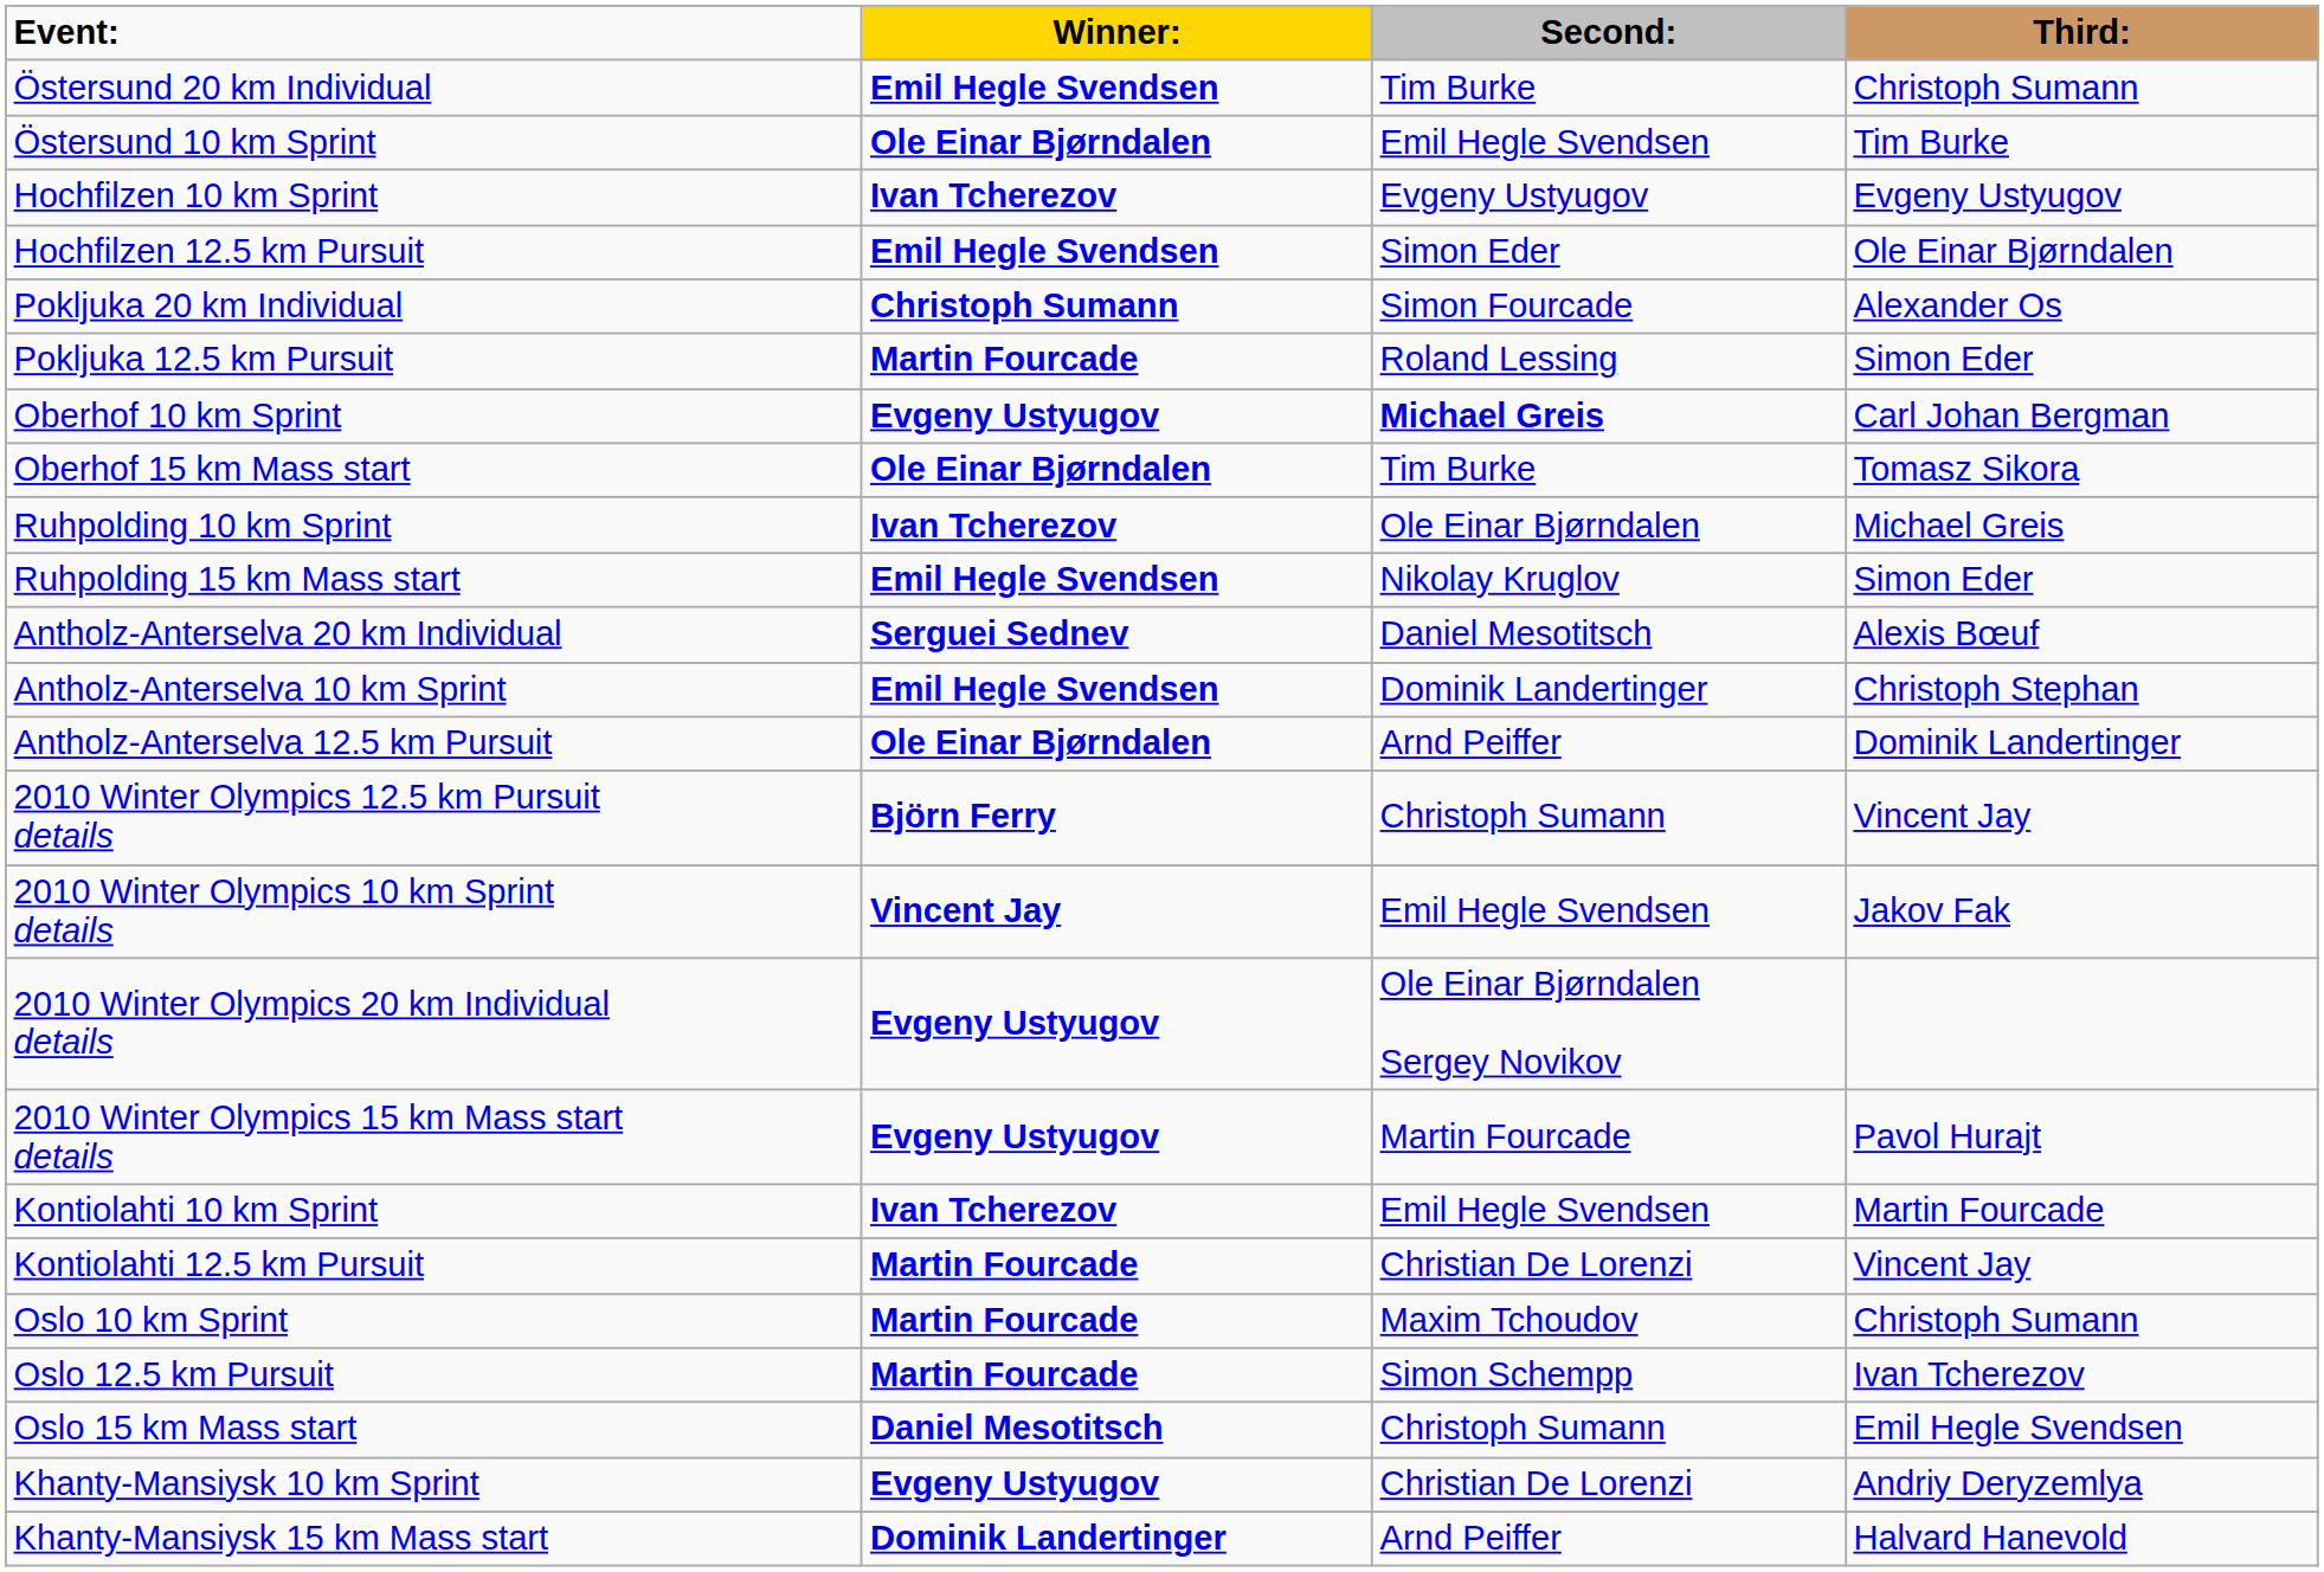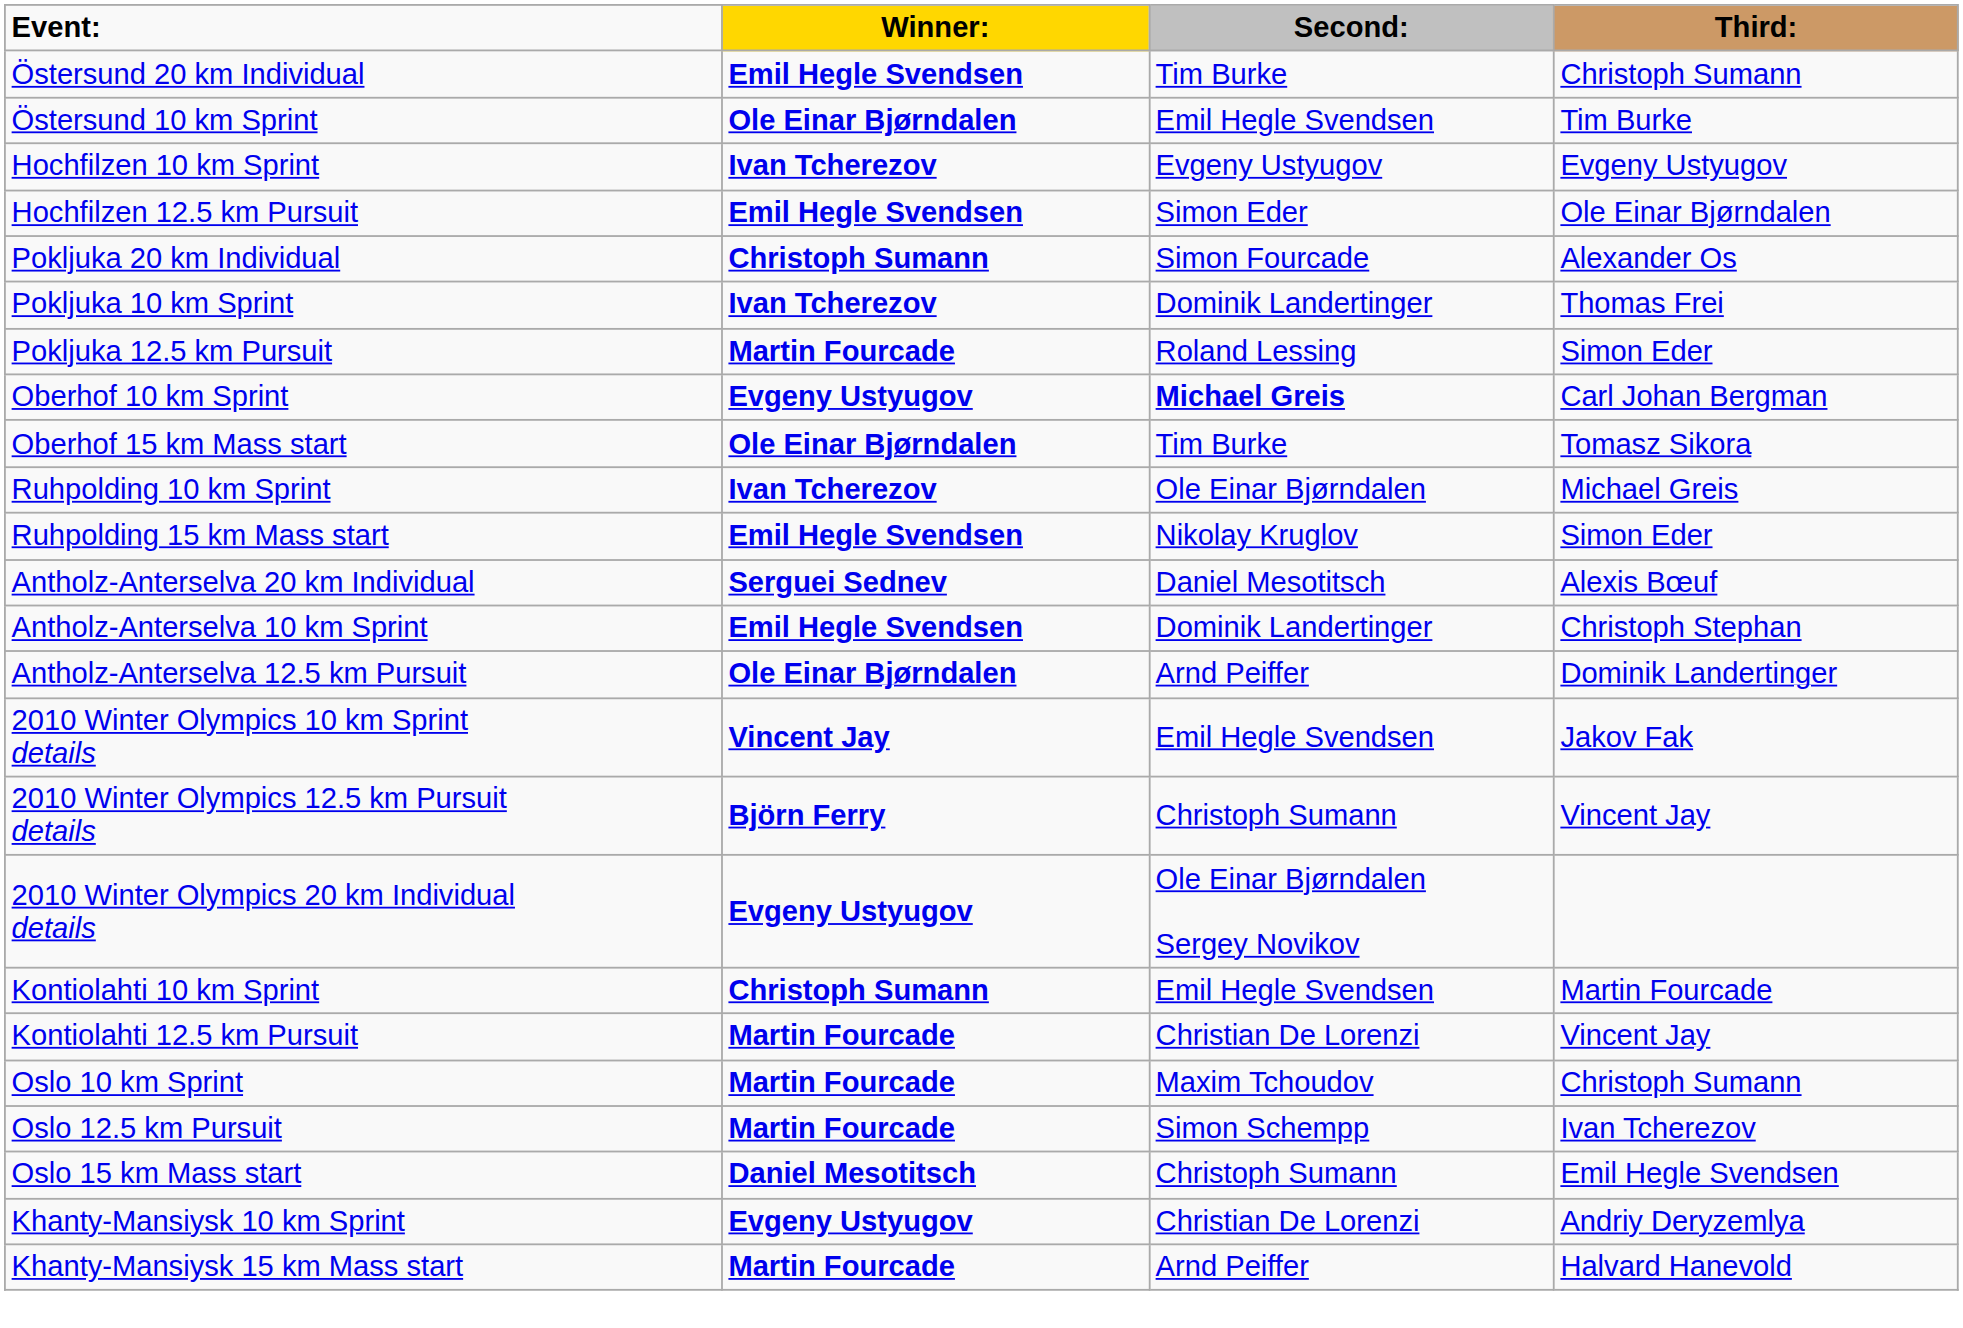 <table class="wikitable" width=85%>
 <tr>
 <td><strong>Event:</strong></td>
 <td style="text-align:center;background-color:gold;"><strong>Winner:</strong></td>
 <td style="text-align:center;background-color:silver;"><strong>Second:</strong></td>
 <td style="text-align:center;background-color:#CC9966;"><strong>Third:</strong></td>
 </tr>
 <tr>
 <td><a href='#'>Östersund 20 km Individual</a><br></td>
 <td><strong><a href='#'>Emil Hegle Svendsen</a></strong><br><small></small></td>
 <td><a href='#'>Tim Burke</a><br><small></small></td>
 <td><a href='#'>Christoph Sumann</a><br><small></small></td>
 </tr>
 <tr>
 <td><a href='#'>Östersund 10 km Sprint</a><br></td>
 <td><strong><a href='#'>Ole Einar Bjørndalen</a></strong><br><small></small></td>
 <td><a href='#'>Emil Hegle Svendsen</a><br><small></small></td>
 <td><a href='#'>Tim Burke</a><br><small></small></td>
 </tr>
 <tr>
 <td><a href='#'>Hochfilzen 10 km Sprint</a><br></td>
 <td><strong><a href='#'>Ivan Tcherezov</a></strong><br><small></small></td>
 <td><a href='#'>Evgeny Ustyugov</a><br><small>	</small></td>
 <td><a href='#'>Evgeny Ustyugov</a><br><small></small></td>
 </tr>
 <tr>
 <td><a href='#'>Hochfilzen 12.5 km Pursuit</a><br></td>
 <td><strong><a href='#'>Emil Hegle Svendsen</a></strong><br><small></small></td>
 <td><a href='#'>Simon Eder</a><br><small></small></td>
 <td><a href='#'>Ole Einar Bjørndalen</a><br><small></small></td>
 </tr>
 <tr>
 <td><a href='#'>Pokljuka 20 km Individual</a><br></td>
 <td><strong><a href='#'>Christoph Sumann</a></strong><br><small></small></td>
 <td><a href='#'>Simon Fourcade</a><br><small></small></td>
 <td><a href='#'>Alexander Os</a><br><small></small></td>
+</tr>
+<tr>
+<td><a href='#'>Pokljuka 10 km Sprint</a><br></td>
+<td><strong><a href='#'>Ivan Tcherezov</a></strong><br><small></small></td>
+<td><a href='#'>Dominik Landertinger</a><br><small></small></td>
+<td><a href='#'>Thomas Frei</a><br><small></small></td>
 </tr>
 <tr>
 <td><a href='#'>Pokljuka 12.5 km Pursuit</a><br></td>
 <td><strong><a href='#'>Martin Fourcade</a></strong><br><small></small></td>
 <td><a href='#'>Roland Lessing</a><br><small></small></td>
 <td><a href='#'>Simon Eder</a><br><small></small></td>
 </tr>
 <tr>
 <td><a href='#'>Oberhof 10 km Sprint</a><br></td>
 <td><strong><a href='#'>Evgeny Ustyugov</a></strong><br><small></small></td>
 <td><strong><a href='#'>Michael Greis</a><br><small></small></strong></td>
 <td><a href='#'>Carl Johan Bergman</a><br><small></small></td>
 </tr>
 <tr>
 <td><a href='#'>Oberhof 15 km Mass start</a><br></td>
 <td><strong><a href='#'>Ole Einar Bjørndalen</a></strong><br><small></small></td>
 <td><a href='#'>Tim Burke</a><br><small></small></td>
 <td><a href='#'>Tomasz Sikora</a><br><small></small></td>
 </tr>
 <tr>
 <td><a href='#'>Ruhpolding 10 km Sprint</a><br></td>
 <td><strong><a href='#'>Ivan Tcherezov</a></strong><br><small></small></td>
 <td><a href='#'>Ole Einar Bjørndalen</a><br><small></small></td>
 <td><a href='#'>Michael Greis</a><br><small></small></td>
 </tr>
 <tr>
 <td><a href='#'>Ruhpolding 15 km Mass start</a><br></td>
 <td><strong><a href='#'>Emil Hegle Svendsen</a></strong><br><small></small></td>
 <td><a href='#'>Nikolay Kruglov</a><br><small></small></td>
 <td><a href='#'>Simon Eder</a><br><small></small></td>
 </tr>
 <tr>
 <td><a href='#'>Antholz-Anterselva 20 km Individual</a><br></td>
 <td><strong><a href='#'>Serguei Sednev</a></strong><br><small></small></td>
 <td><a href='#'>Daniel Mesotitsch</a><br><small></small></td>
 <td><a href='#'>Alexis Bœuf</a><br><small></small></td>
 </tr>
 <tr>
 <td><a href='#'>Antholz-Anterselva 10 km Sprint</a><br></td>
 <td><strong><a href='#'>Emil Hegle Svendsen</a></strong><br><small></small></td>
 <td><a href='#'>Dominik Landertinger</a><br><small></small></td>
 <td><a href='#'>Christoph Stephan</a><br><small></small></td>
 </tr>
 <tr>
 <td><a href='#'>Antholz-Anterselva 12.5 km Pursuit</a><br></td>
 <td><strong><a href='#'>Ole Einar Bjørndalen</a></strong><br><small></small></td>
 <td><a href='#'>Arnd Peiffer</a><br><small></small></td>
 <td><a href='#'>Dominik Landertinger</a><br><small></small></td>
 </tr>
 <tr>
+<td><a href='#'>2010 Winter Olympics 10 km Sprint</a><br><em><a href='#'>details</a></em></td>
+<td><strong><a href='#'>Vincent Jay</a></strong><br><small></small></td>
+<td><a href='#'>Emil Hegle Svendsen</a><br><small></small></td>
+<td><a href='#'>Jakov Fak</a><br><small></small></td>
+</tr>
+<tr>
 <td><a href='#'>2010 Winter Olympics 12.5 km Pursuit</a><br><em><a href='#'>details</a></em></td>
 <td><strong><a href='#'>Björn Ferry</a></strong><br><small></small></td>
 <td><a href='#'>Christoph Sumann</a><br><small></small></td>
 <td><a href='#'>Vincent Jay</a><br><small></small></td>
-</tr>
-<tr>
-<td><a href='#'>2010 Winter Olympics 10 km Sprint</a><br><em><a href='#'>details</a></em></td>
-<td><strong><a href='#'>Vincent Jay</a></strong><br><small></small></td>
-<td><a href='#'>Emil Hegle Svendsen</a><br><small></small></td>
-<td><a href='#'>Jakov Fak</a><br><small></small></td>
 </tr>
 <tr>
 <td><a href='#'>2010 Winter Olympics 20 km Individual</a><br><em><a href='#'>details</a></em></td>
 <td><strong><a href='#'>Evgeny Ustyugov</a></strong><br><small></small></td>
 <td><a href='#'>Ole Einar Bjørndalen</a><br><small></small><br><a href='#'>Sergey Novikov</a><br><small></small></td>
 </tr>
 <tr>
-<td><a href='#'>2010 Winter Olympics 15 km Mass start</a><br><em><a href='#'>details</a></em></td>
-<td><strong><a href='#'>Evgeny Ustyugov</a></strong><br><small></small></td>
-<td><a href='#'>Martin Fourcade</a><br><small></small></td>
-<td><a href='#'>Pavol Hurajt</a><br><small></small></td>
-</tr>
-<tr>
 <td><a href='#'>Kontiolahti 10 km Sprint</a><br></td>
-<td><strong><a href='#'>Ivan Tcherezov</a></strong><br><small></small></td>
+<td><strong><a href='#'>Christoph Sumann</a></strong><br><small></small></td>
 <td><a href='#'>Emil Hegle Svendsen</a><br><small></small></td>
 <td><a href='#'>Martin Fourcade</a><br><small></small></td>
 </tr>
 <tr>
 <td><a href='#'>Kontiolahti 12.5 km Pursuit</a><br></td>
 <td><strong><a href='#'>Martin Fourcade</a><br><small></small></strong></td>
 <td><a href='#'>Christian De Lorenzi</a><br><small></small></td>
 <td><a href='#'>Vincent Jay</a><br><small></small></td>
 </tr>
 <tr>
 <td><a href='#'>Oslo 10 km Sprint</a><br></td>
 <td><strong><a href='#'>Martin Fourcade</a><br><small></small></strong></td>
 <td><a href='#'>Maxim Tchoudov</a><br><small></small></td>
 <td><a href='#'>Christoph Sumann</a><br><small></small></td>
 </tr>
 <tr>
 <td><a href='#'>Oslo 12.5 km Pursuit</a><br></td>
 <td><strong><a href='#'>Martin Fourcade</a></strong><br><small></small></td>
 <td><a href='#'>Simon Schempp</a><br><small></small></td>
 <td><a href='#'>Ivan Tcherezov</a><br><small></small></td>
 </tr>
 <tr>
 <td><a href='#'>Oslo 15 km Mass start</a><br></td>
 <td><strong><a href='#'>Daniel Mesotitsch</a></strong><br><small></small></td>
 <td><a href='#'>Christoph Sumann</a><br><small></small></td>
 <td><a href='#'>Emil Hegle Svendsen</a><br><small></small></td>
 </tr>
 <tr>
 <td><a href='#'>Khanty-Mansiysk 10 km Sprint</a><br></td>
 <td><strong><a href='#'>Evgeny Ustyugov</a></strong><br><small></small></td>
 <td><a href='#'>Christian De Lorenzi</a><br><small>	</small></td>
 <td><a href='#'>Andriy Deryzemlya</a><br><small></small></td>
 </tr>
 <tr>
 <td><a href='#'>Khanty-Mansiysk 15 km Mass start</a><br></td>
-<td><strong><a href='#'>Dominik Landertinger</a></strong><br><small></small></td>
+<td><strong><a href='#'>Martin Fourcade</a><br><small></small></strong></td>
 <td><a href='#'>Arnd Peiffer</a><br><small>	</small></td>
 <td><a href='#'>Halvard Hanevold</a><br><small></small></td>
 </tr>
 </table>
